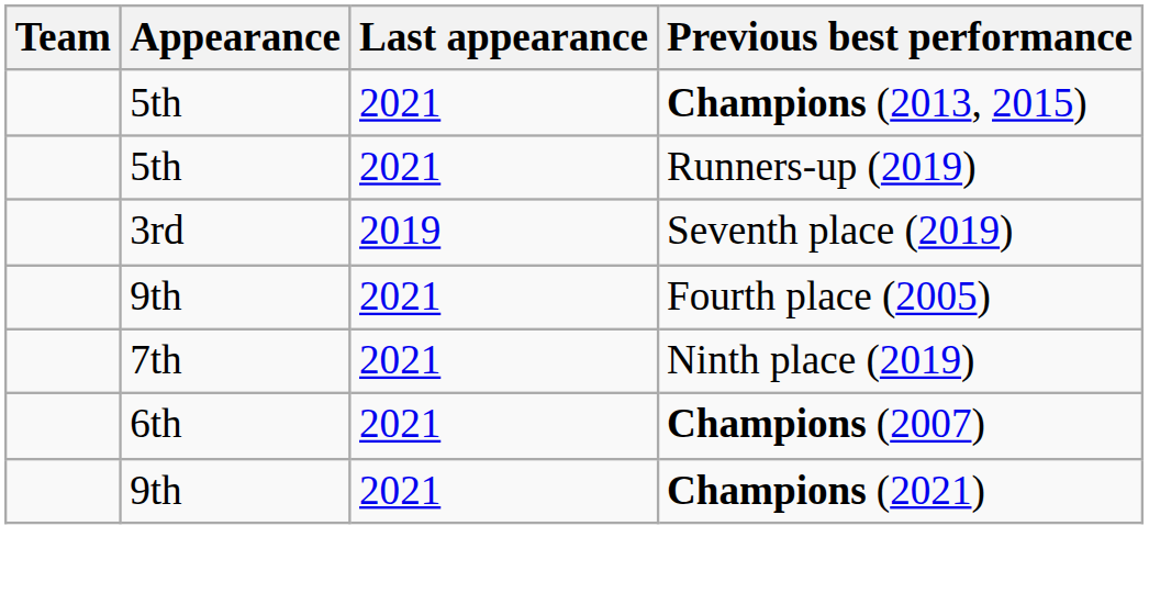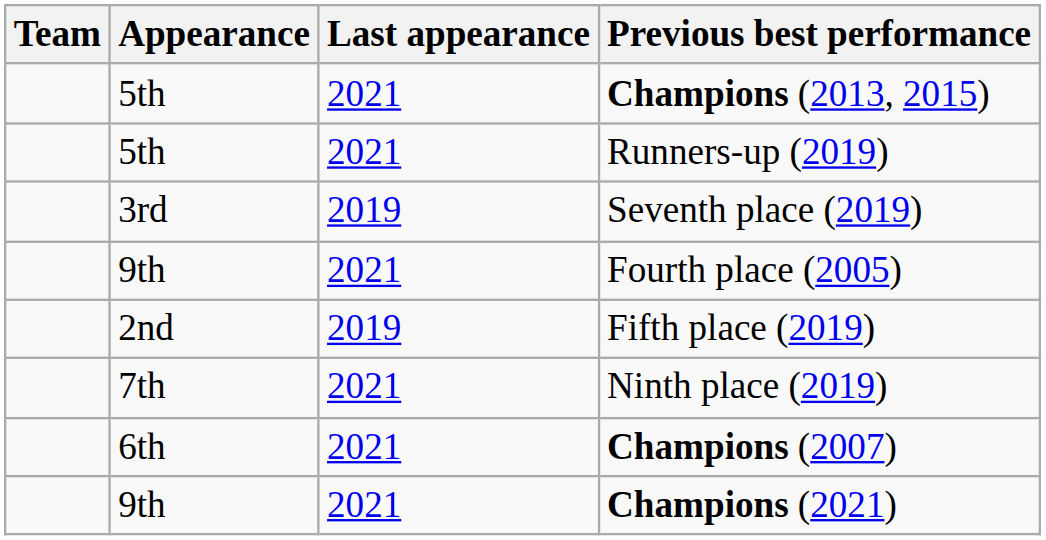 <table class="wikitable sortable">
 <tr>
 <th>Team</th>
 <th data-sort-type="number">Appearance</th>
 <th data-sort-type="number">Last appearance</th>
 <th>Previous best performance</th>
 </tr>
 <tr>
 <td></td>
 <td>5th</td>
 <td><a href='#'>2021</a></td>
 <td><strong>Champions</strong> (<a href='#'>2013</a>, <a href='#'>2015</a>)</td>
 </tr>
 <tr>
 <td></td>
 <td>5th</td>
 <td><a href='#'>2021</a></td>
 <td>Runners-up (<a href='#'>2019</a>)</td>
 </tr>
 <tr>
 <td></td>
 <td>3rd</td>
 <td><a href='#'>2019</a></td>
 <td>Seventh place (<a href='#'>2019</a>)</td>
 </tr>
 <tr>
 <td></td>
 <td>9th</td>
 <td><a href='#'>2021</a></td>
 <td>Fourth place (<a href='#'>2005</a>)</td>
 </tr>
 <tr>
 <td></td>
+<td>2nd</td>
+<td><a href='#'>2019</a></td>
+<td>Fifth place (<a href='#'>2019</a>)</td>
+</tr>
+<tr>
+<td></td>
 <td>7th</td>
 <td><a href='#'>2021</a></td>
 <td>Ninth place (<a href='#'>2019</a>)</td>
 </tr>
 <tr>
 <td></td>
 <td>6th</td>
 <td><a href='#'>2021</a></td>
 <td><strong>Champions</strong> (<a href='#'>2007</a>)</td>
 </tr>
 <tr>
 <td></td>
 <td>9th</td>
 <td><a href='#'>2021</a></td>
 <td><strong>Champions</strong> (<a href='#'>2021</a>)</td>
 </tr>
 </table>
